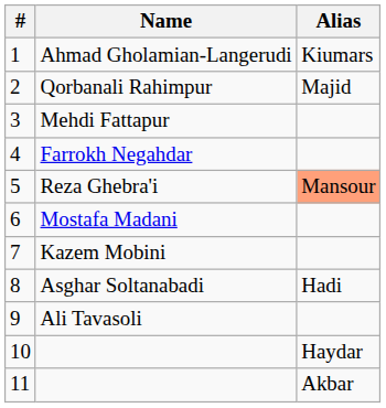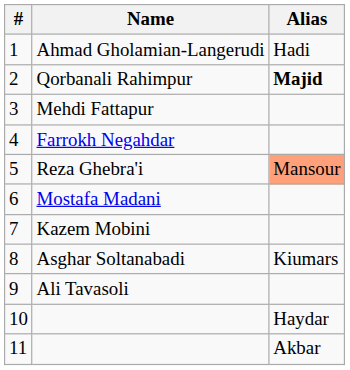 <table class="wikitable" style="text-align:left">
 <tr>
 <th>#</th>
 <th>Name</th>
 <th>Alias</th>
 </tr>
 <tr>
 <td>1</td>
 <td>Ahmad Gholamian-Langerudi</td>
-<td>Kiumars</td>
+<td>Hadi</td>
 </tr>
 <tr>
 <td>2</td>
 <td>Qorbanali Rahimpur</td>
-<td>Majid</td>
+<td><strong>Majid</strong></td>
 </tr>
 <tr>
 <td>3</td>
 <td>Mehdi Fattapur</td>
 <td></td>
 </tr>
 <tr https://en.wikipedia.org/w/index.php?title=Organization_of_Iranian_People%27s_Fedai_Guerrillas&action=edit>
 <td>4</td>
 <td><a href='#'>Farrokh Negahdar</a></td>
 <td></td>
 </tr>
 <tr>
 <td>5</td>
 <td>Reza Ghebra'i</td>
 <td style="background: lightsalmon;">Mansour</td>
 </tr>
 <tr>
 <td>6</td>
 <td><a href='#'>Mostafa Madani</a></td>
 <td></td>
 </tr>
 <tr>
 <td>7</td>
 <td>Kazem Mobini</td>
 <td></td>
 </tr>
 <tr>
 <td>8</td>
 <td>Asghar Soltanabadi</td>
-<td>Hadi</td>
+<td>Kiumars</td>
 </tr>
 <tr>
 <td>9</td>
 <td>Ali Tavasoli</td>
 <td></td>
 </tr>
 <tr>
 <td>10</td>
 <td></td>
 <td>Haydar</td>
 </tr>
 <tr>
 <td>11</td>
 <td></td>
 <td>Akbar</td>
 </tr>
 </table>
